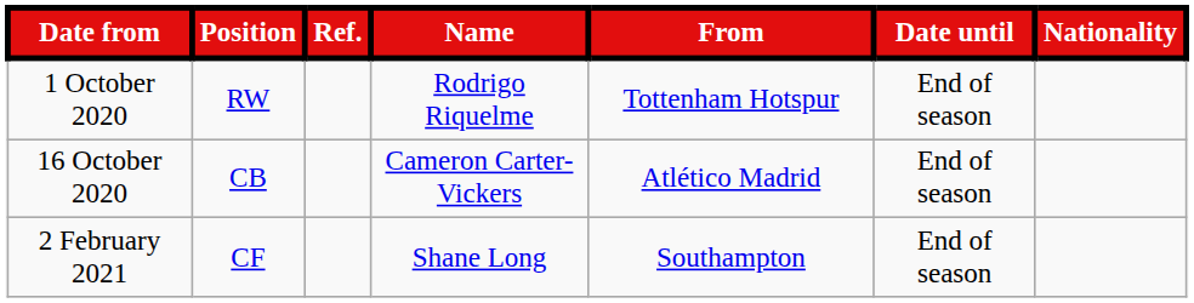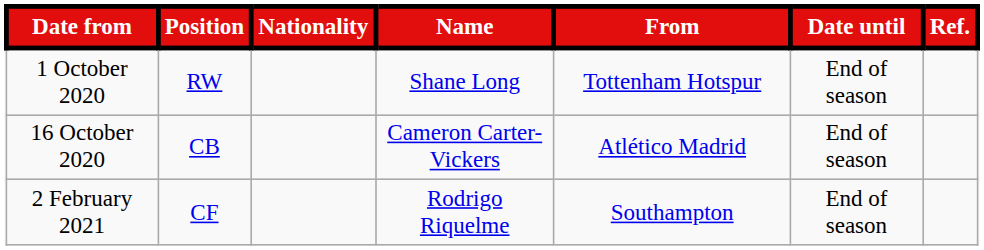 <table class="wikitable"  style="text-align:center; font-size:90%; ">
 <tr>
 <th style="background:#e20e0e;color:#ffffff;border:3px solid #000000; width:120px;">Date from</th>
 <th style="background:#e20e0e;color:#ffffff;border:3px solid #000000; width:50px;">Position</th>
-<th style="background:#e20e0e;color:#ffffff;border:3px solid #000000; width:25px;">Ref.</th>
+<th style="background:#e20e0e;color:#ffffff;border:3px solid #000000; width:50px;">Nationality</th>
 <th style="background:#e20e0e;color:#ffffff;border:3px solid #000000; width:150px;">Name</th>
 <th style="background:#e20e0e;color:#ffffff;border:3px solid #000000; width:200px;">From</th>
 <th style="background:#e20e0e;color:#ffffff;border:3px solid #000000; width:110px;">Date until</th>
-<th style="background:#e20e0e;color:#ffffff;border:3px solid #000000; width:50px;">Nationality</th>
+<th style="background:#e20e0e;color:#ffffff;border:3px solid #000000; width:25px;">Ref.</th>
 </tr>
 <tr>
 <td>1 October 2020</td>
 <td><a href='#'>RW</a></td>
 <td></td>
-<td><a href='#'>Rodrigo Riquelme</a></td>
+<td><a href='#'>Shane Long</a></td>
 <td> <a href='#'>Tottenham Hotspur</a></td>
 <td>End of season</td>
 <td></td>
 </tr>
 <tr>
 <td>16 October 2020</td>
 <td><a href='#'>CB</a></td>
 <td></td>
 <td><a href='#'>Cameron Carter-Vickers</a></td>
 <td> <a href='#'>Atlético Madrid</a></td>
 <td>End of season</td>
 <td></td>
 </tr>
 <tr>
 <td>2 February 2021</td>
 <td><a href='#'>CF</a></td>
 <td></td>
-<td><a href='#'>Shane Long</a></td>
+<td><a href='#'>Rodrigo Riquelme</a></td>
 <td> <a href='#'>Southampton</a></td>
 <td>End of season</td>
 <td></td>
 </tr>
 </table>
